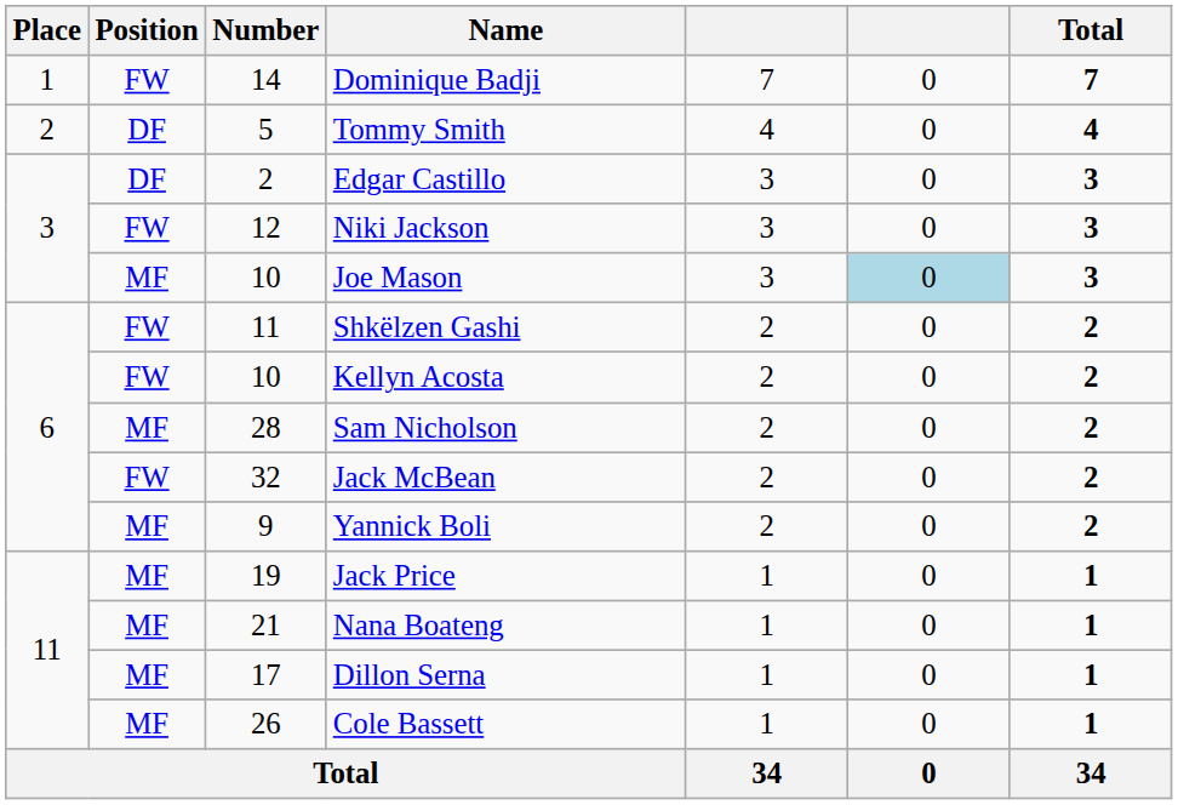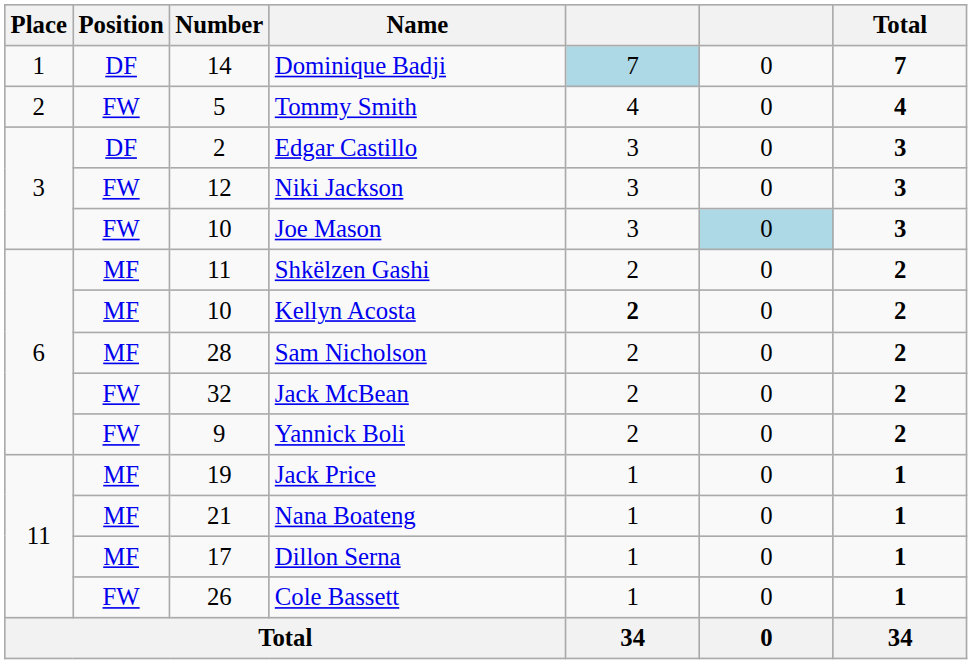 <table class="wikitable" style="font-size: 95%; text-align: center;">
 <tr>
 <th width=30>Place</th>
 <th width=30>Position</th>
 <th width=30>Number</th>
 <th width=175>Name</th>
 <th width=75></th>
 <th width=75></th>
 <th width=75><strong>Total</strong></th>
 </tr>
 <tr>
 <td rowspan="1">1</td>
-<td><a href='#'>FW</a></td>
+<td><a href='#'>DF</a></td>
 <td>14</td>
 <td align="left"> <a href='#'>Dominique Badji</a></td>
-<td>7</td>
+<td style="background: lightblue;">7</td>
 <td>0</td>
 <td><strong>7</strong></td>
 </tr>
 <tr>
 <td rowspan="1">2</td>
-<td><a href='#'>DF</a></td>
+<td><a href='#'>FW</a></td>
 <td>5</td>
 <td align="left"> <a href='#'>Tommy Smith</a></td>
 <td>4</td>
 <td>0</td>
 <td><strong>4</strong></td>
 </tr>
 <tr>
 <td rowspan="3">3</td>
 <td><a href='#'>DF</a></td>
 <td>2</td>
 <td align="left"> <a href='#'>Edgar Castillo</a></td>
 <td>3</td>
 <td>0</td>
 <td><strong>3</strong></td>
 </tr>
 <tr>
 <td><a href='#'>FW</a></td>
 <td>12</td>
 <td align="left"> <a href='#'>Niki Jackson</a></td>
 <td>3</td>
 <td>0</td>
 <td><strong>3</strong></td>
 </tr>
 <tr>
-<td><a href='#'>MF</a></td>
+<td><a href='#'>FW</a></td>
 <td>10</td>
 <td align="left"> <a href='#'>Joe Mason</a></td>
 <td>3</td>
 <td style="background: lightblue;">0</td>
 <td><strong>3</strong></td>
 </tr>
 <tr>
 <td rowspan="5">6</td>
-<td><a href='#'>FW</a></td>
+<td><a href='#'>MF</a></td>
 <td>11</td>
 <td align="left"> <a href='#'>Shkëlzen Gashi</a></td>
 <td>2</td>
 <td>0</td>
 <td><strong>2</strong></td>
 </tr>
 <tr>
-<td><a href='#'>FW</a></td>
+<td><a href='#'>MF</a></td>
 <td>10</td>
 <td align="left"> <a href='#'>Kellyn Acosta</a></td>
-<td>2</td>
+<td><strong>2</strong></td>
 <td>0</td>
 <td><strong>2</strong></td>
 </tr>
 <tr>
 <td><a href='#'>MF</a></td>
 <td>28</td>
 <td align="left"> <a href='#'>Sam Nicholson</a></td>
 <td>2</td>
 <td>0</td>
 <td><strong>2</strong></td>
 </tr>
 <tr>
 <td><a href='#'>FW</a></td>
 <td>32</td>
 <td align="left"> <a href='#'>Jack McBean</a></td>
 <td>2</td>
 <td>0</td>
 <td><strong>2</strong></td>
 </tr>
 <tr>
-<td><a href='#'>MF</a></td>
+<td><a href='#'>FW</a></td>
 <td>9</td>
 <td align="left"> <a href='#'>Yannick Boli</a></td>
 <td>2</td>
 <td>0</td>
 <td><strong>2</strong></td>
 </tr>
 <tr>
 <td rowspan="4">11</td>
 <td><a href='#'>MF</a></td>
 <td>19</td>
 <td align="left"> <a href='#'>Jack Price</a></td>
 <td>1</td>
 <td>0</td>
 <td><strong>1</strong></td>
 </tr>
 <tr>
 <td><a href='#'>MF</a></td>
 <td>21</td>
 <td align="left"> <a href='#'>Nana Boateng</a></td>
 <td>1</td>
 <td>0</td>
 <td><strong>1</strong></td>
 </tr>
 <tr>
 <td><a href='#'>MF</a></td>
 <td>17</td>
 <td align="left"> <a href='#'>Dillon Serna</a></td>
 <td>1</td>
 <td>0</td>
 <td><strong>1</strong></td>
 </tr>
 <tr>
-<td><a href='#'>MF</a></td>
+<td><a href='#'>FW</a></td>
 <td>26</td>
 <td align="left"> <a href='#'>Cole Bassett</a></td>
 <td>1</td>
 <td>0</td>
 <td><strong>1</strong></td>
 </tr>
 <tr>
 <th colspan="4">Total</th>
 <th>34</th>
 <th>0</th>
 <th>34</th>
 </tr>
 </table>
